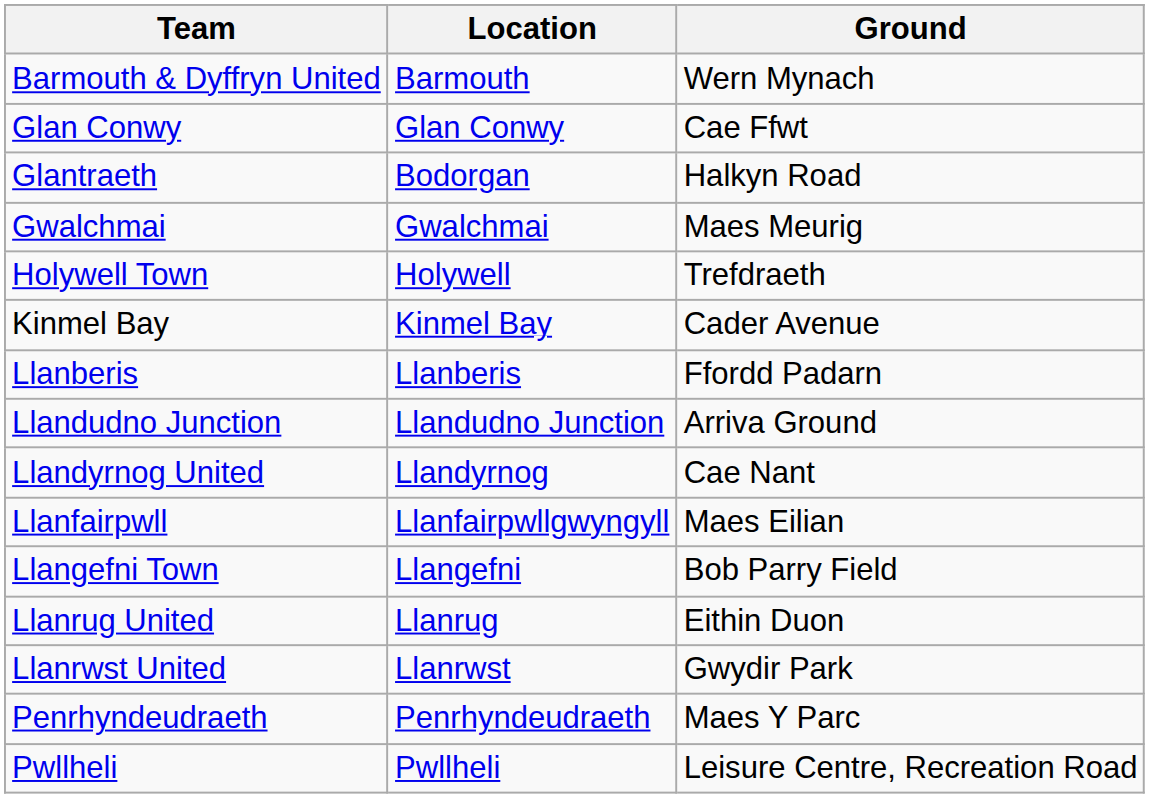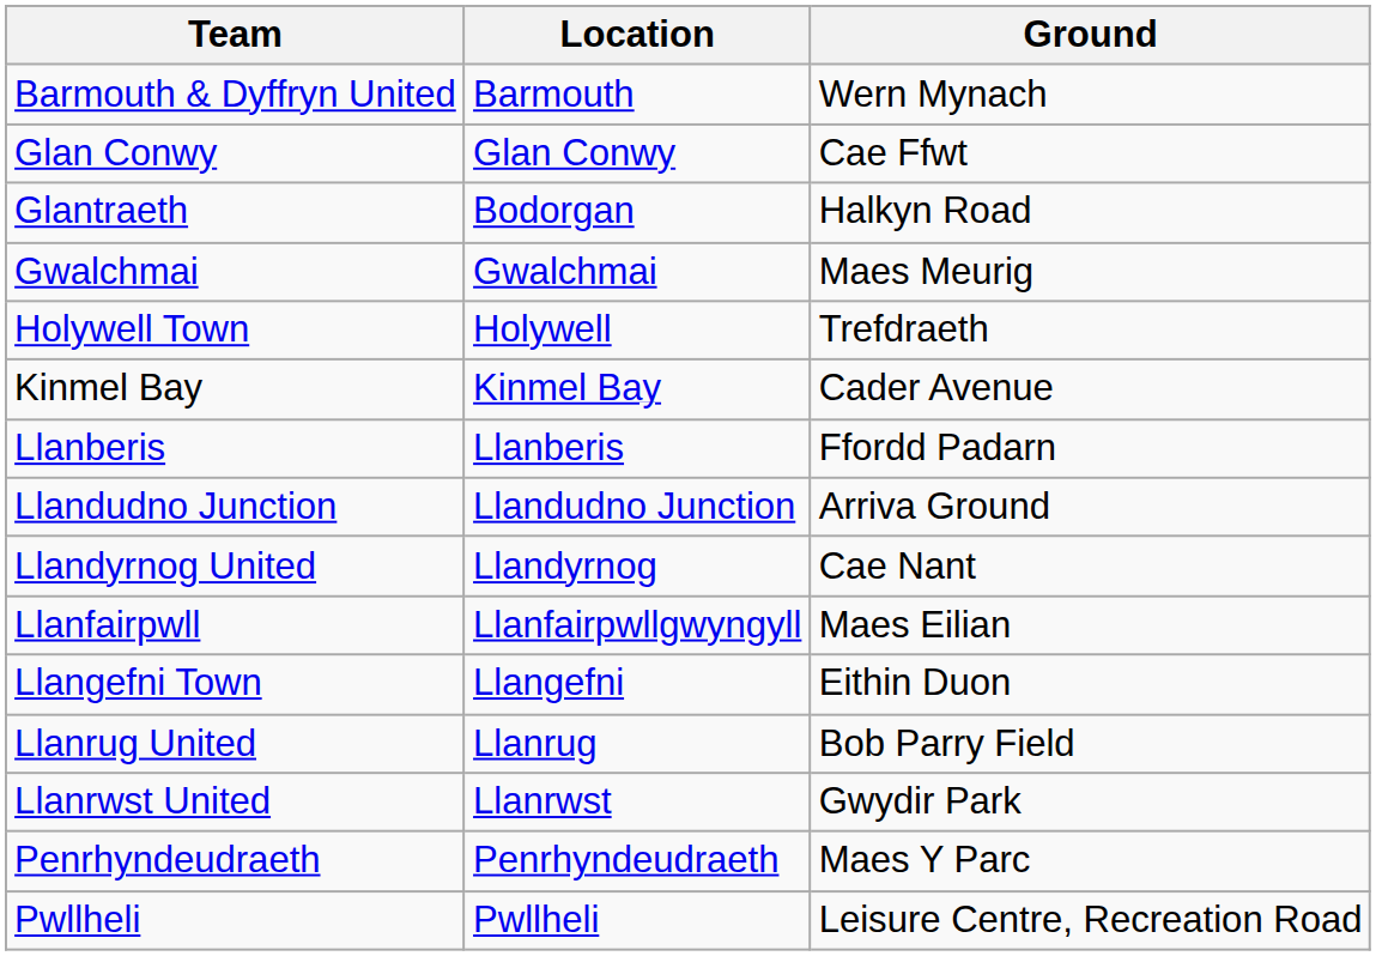 <table class="wikitable sortable">
 <tr>
 <th>Team</th>
 <th>Location</th>
 <th>Ground</th>
 </tr>
 <tr>
 <td><a href='#'>Barmouth & Dyffryn United</a></td>
 <td><a href='#'>Barmouth</a></td>
 <td>Wern Mynach</td>
 </tr>
 <tr>
 <td><a href='#'>Glan Conwy</a></td>
 <td><a href='#'>Glan Conwy</a></td>
 <td>Cae Ffwt</td>
 </tr>
 <tr>
 <td><a href='#'>Glantraeth</a></td>
 <td><a href='#'>Bodorgan</a></td>
 <td>Halkyn Road</td>
 </tr>
 <tr>
 <td><a href='#'>Gwalchmai</a></td>
 <td><a href='#'>Gwalchmai</a></td>
 <td>Maes Meurig</td>
 </tr>
 <tr>
 <td><a href='#'>Holywell Town</a></td>
 <td><a href='#'>Holywell</a></td>
 <td>Trefdraeth</td>
 </tr>
 <tr>
 <td>Kinmel Bay</td>
 <td><a href='#'>Kinmel Bay</a></td>
 <td>Cader Avenue</td>
 </tr>
 <tr>
 <td><a href='#'>Llanberis</a></td>
 <td><a href='#'>Llanberis</a></td>
 <td>Ffordd Padarn</td>
 </tr>
 <tr>
 <td><a href='#'>Llandudno Junction</a></td>
 <td><a href='#'>Llandudno Junction</a></td>
 <td>Arriva Ground</td>
 </tr>
 <tr>
 <td><a href='#'>Llandyrnog United</a></td>
 <td><a href='#'>Llandyrnog</a></td>
 <td>Cae Nant</td>
 </tr>
 <tr>
 <td><a href='#'>Llanfairpwll</a></td>
 <td><a href='#'>Llanfairpwllgwyngyll</a></td>
 <td>Maes Eilian</td>
 </tr>
 <tr>
 <td><a href='#'>Llangefni Town</a></td>
 <td><a href='#'>Llangefni</a></td>
-<td>Bob Parry Field</td>
+<td>Eithin Duon</td>
 </tr>
 <tr>
 <td><a href='#'>Llanrug United</a></td>
 <td><a href='#'>Llanrug</a></td>
-<td>Eithin Duon</td>
+<td>Bob Parry Field</td>
 </tr>
 <tr>
 <td><a href='#'>Llanrwst United</a></td>
 <td><a href='#'>Llanrwst</a></td>
 <td>Gwydir Park</td>
 </tr>
 <tr>
 <td><a href='#'>Penrhyndeudraeth</a></td>
 <td><a href='#'>Penrhyndeudraeth</a></td>
 <td>Maes Y Parc</td>
 </tr>
 <tr>
 <td><a href='#'>Pwllheli</a></td>
 <td><a href='#'>Pwllheli</a></td>
 <td>Leisure Centre, Recreation Road</td>
 </tr>
 </table>
